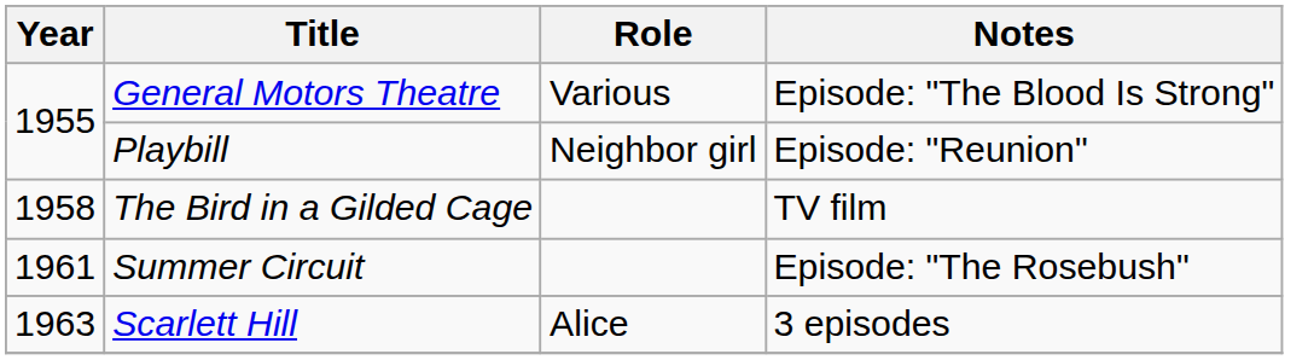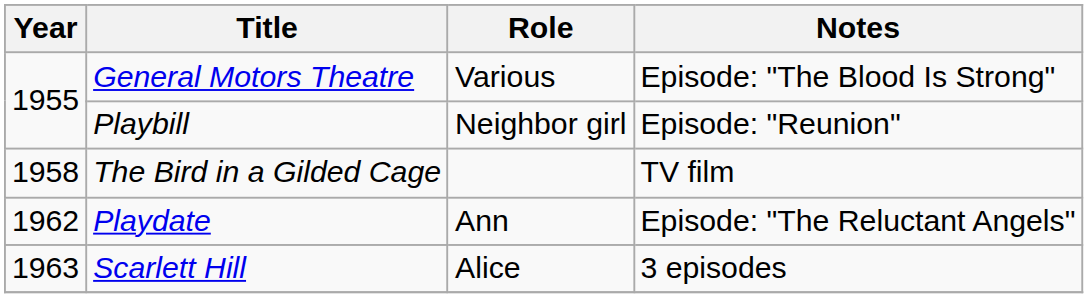 <table class="wikitable">
 <tr>
 <th>Year</th>
 <th>Title</th>
 <th>Role</th>
 <th>Notes</th>
 </tr>
 <tr>
 <td rowspan="2">1955</td>
 <td><em><a href='#'>General Motors Theatre</a></em></td>
 <td>Various</td>
 <td>Episode: "The Blood Is Strong"</td>
 </tr>
 <tr>
 <td><em>Playbill</em></td>
 <td>Neighbor girl</td>
 <td>Episode: "Reunion"</td>
 </tr>
 <tr>
 <td>1958</td>
 <td><em>The Bird in a Gilded Cage</em></td>
 <td></td>
 <td>TV film</td>
 </tr>
 <tr>
-<td>1961</td>
-<td><em>Summer Circuit</em></td>
-<td></td>
-<td>Episode: "The Rosebush"</td>
+<td>1962</td>
+<td><em><a href='#'>Playdate</a></em></td>
+<td>Ann</td>
+<td>Episode: "The Reluctant Angels"</td>
 </tr>
 <tr>
 <td>1963</td>
 <td><em><a href='#'>Scarlett Hill</a></em></td>
 <td>Alice</td>
 <td>3 episodes</td>
 </tr>
 <tr>
 </tr>
 </table>
